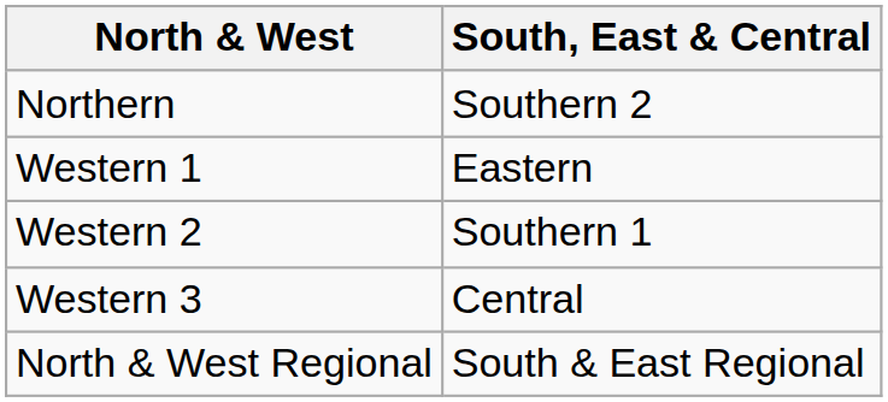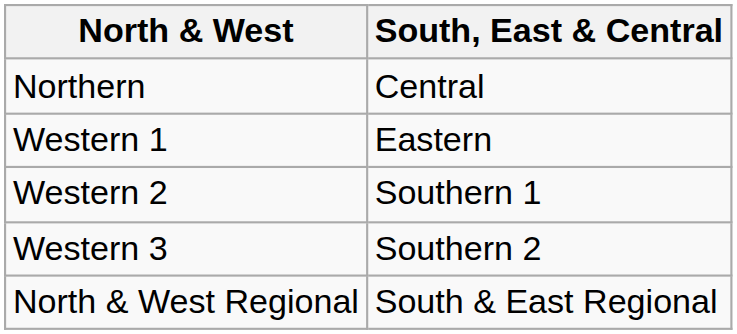 <table class="wikitable">
 <tr>
 <th>North & West</th>
 <th>South, East & Central</th>
 </tr>
 <tr>
 <td>Northern</td>
-<td>Southern 2</td>
+<td>Central</td>
 </tr>
 <tr>
 <td>Western 1</td>
 <td>Eastern</td>
 </tr>
 <tr>
 <td>Western 2</td>
 <td>Southern 1</td>
 </tr>
 <tr>
 <td>Western 3</td>
-<td>Central</td>
+<td>Southern 2</td>
 </tr>
 <tr>
 <td>North & West Regional</td>
 <td>South & East Regional</td>
 </tr>
 </table>
